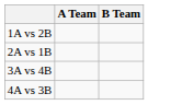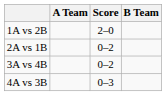 <table class=wikitable style="border:1px solid #AAAAAA;">
 <tr>
 <th></th>
 <th>A Team</th>
+<th>Score</th>
 <th>B Team</th>
 </tr>
 <tr>
 <td>1A vs 2B</td>
 <td><strong></strong></td>
+<td align="center">2–0</td>
 <td></td>
 </tr>
 <tr>
 <td>2A vs 1B</td>
 <td></td>
+<td align="center">0–2</td>
 <td><strong></strong></td>
 </tr>
 <tr>
 <td>3A vs 4B</td>
 <td></td>
+<td align="center">0–2</td>
 <td><strong></strong></td>
 </tr>
 <tr>
 <td>4A vs 3B</td>
 <td></td>
+<td align="center">0–3</td>
 <td><strong></strong></td>
 </tr>
 </table>
